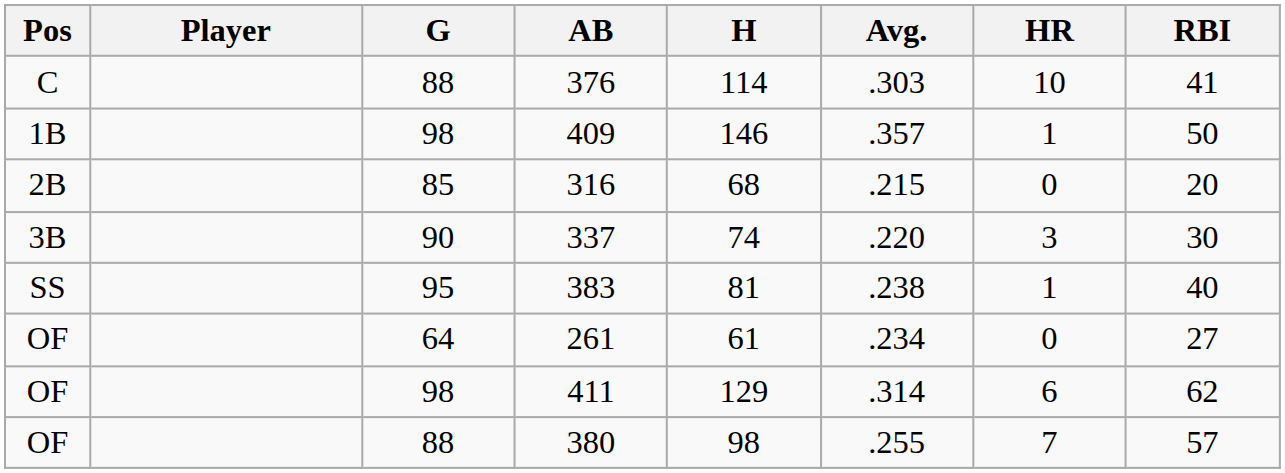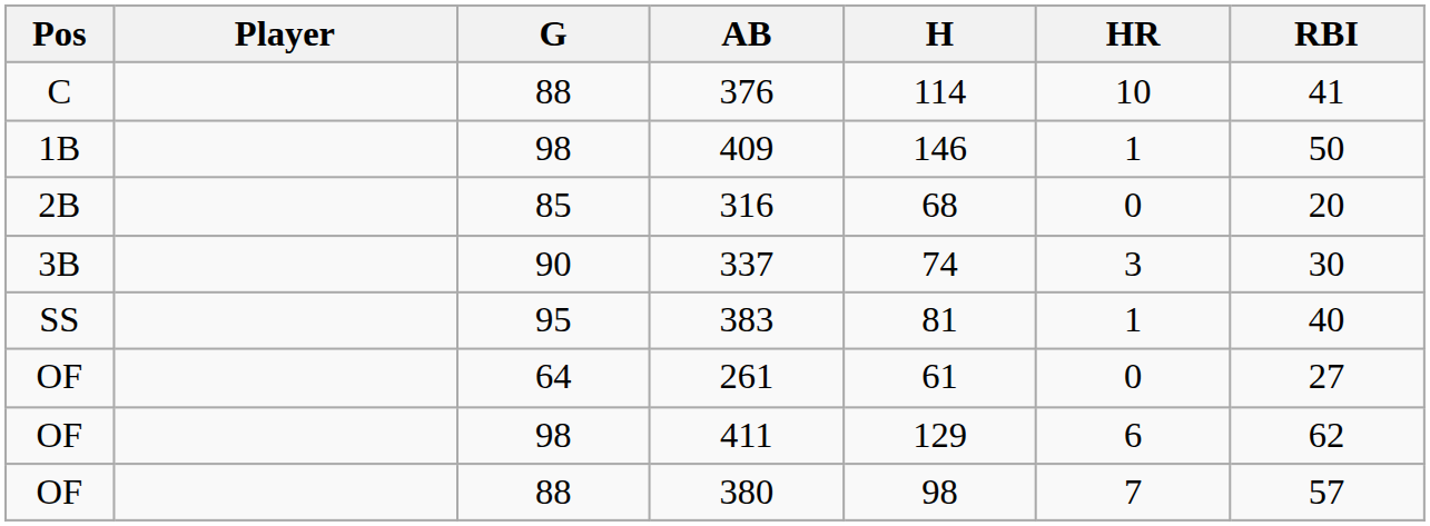 <table class="wikitable sortable">
 <tr>
 <th bgcolor="#DDDDFF" width="5%">Pos</th>
 <th bgcolor="#DDDDFF" width="16%">Player</th>
 <th bgcolor="#DDDDFF" width="9%">G</th>
 <th bgcolor="#DDDDFF" width="9%">AB</th>
 <th bgcolor="#DDDDFF" width="9%">H</th>
-<th bgcolor="#DDDDFF" width="9%">Avg.</th>
 <th bgcolor="#DDDDFF" width="9%">HR</th>
 <th bgcolor="#DDDDFF" width="9%">RBI</th>
 </tr>
 <tr align="center">
 <td>C</td>
 <td></td>
 <td>88</td>
 <td>376</td>
 <td>114</td>
-<td>.303</td>
 <td>10</td>
 <td>41</td>
 </tr>
 <tr align="center">
 <td>1B</td>
 <td></td>
 <td>98</td>
 <td>409</td>
 <td>146</td>
-<td>.357</td>
 <td>1</td>
 <td>50</td>
 </tr>
 <tr align="center">
 <td>2B</td>
 <td></td>
 <td>85</td>
 <td>316</td>
 <td>68</td>
-<td>.215</td>
 <td>0</td>
 <td>20</td>
 </tr>
 <tr align="center">
 <td>3B</td>
 <td></td>
 <td>90</td>
 <td>337</td>
 <td>74</td>
-<td>.220</td>
 <td>3</td>
 <td>30</td>
 </tr>
 <tr align="center">
 <td>SS</td>
 <td></td>
 <td>95</td>
 <td>383</td>
 <td>81</td>
-<td>.238</td>
 <td>1</td>
 <td>40</td>
 </tr>
 <tr align="center">
 <td>OF</td>
 <td></td>
 <td>64</td>
 <td>261</td>
 <td>61</td>
-<td>.234</td>
 <td>0</td>
 <td>27</td>
 </tr>
 <tr align="center">
 <td>OF</td>
 <td></td>
 <td>98</td>
 <td>411</td>
 <td>129</td>
-<td>.314</td>
 <td>6</td>
 <td>62</td>
 </tr>
 <tr align="center">
 <td>OF</td>
 <td></td>
 <td>88</td>
 <td>380</td>
 <td>98</td>
-<td>.255</td>
 <td>7</td>
 <td>57</td>
 </tr>
 </table>
